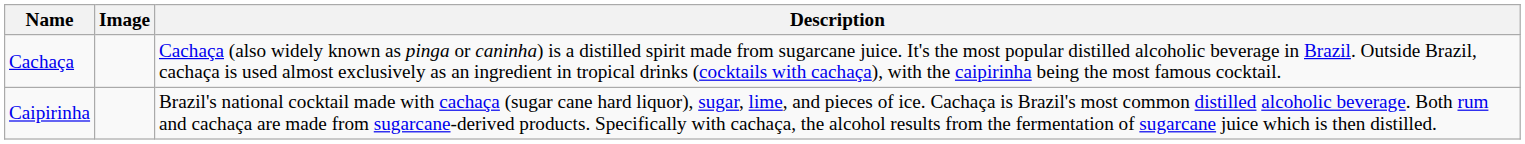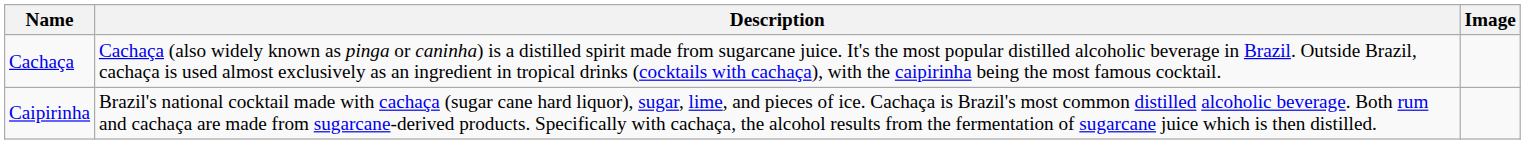 <table class="wikitable sortable" style="width:100%;">
 <tr>
 <th>Name</th>
+<th>Description</th>
 <th class="unsortable">Image</th>
-<th>Description</th>
 </tr>
 <tr>
 <td><a href='#'>Cachaça</a></td>
+<td><a href='#'>Cachaça</a> (also widely known as <em>pinga</em> or <em>caninha</em>) is a distilled spirit made from sugarcane juice. It's the most popular distilled alcoholic beverage in <a href='#'>Brazil</a>. Outside Brazil, cachaça is used almost exclusively as an ingredient in tropical drinks (<a href='#'>cocktails with cachaça</a>), with the <a href='#'>caipirinha</a> being the most famous cocktail.</td>
 <td></td>
-<td><a href='#'>Cachaça</a> (also widely known as <em>pinga</em> or <em>caninha</em>) is a distilled spirit made from sugarcane juice. It's the most popular distilled alcoholic beverage in <a href='#'>Brazil</a>. Outside Brazil, cachaça is used almost exclusively as an ingredient in tropical drinks (<a href='#'>cocktails with cachaça</a>), with the <a href='#'>caipirinha</a> being the most famous cocktail.</td>
 </tr>
 <tr>
 <td><a href='#'>Caipirinha</a></td>
+<td>Brazil's national cocktail made with <a href='#'>cachaça</a> (sugar cane hard liquor), <a href='#'>sugar</a>, <a href='#'>lime</a>, and pieces of ice. Cachaça is Brazil's most common <a href='#'>distilled</a> <a href='#'>alcoholic beverage</a>.  Both <a href='#'>rum</a> and cachaça are made from <a href='#'>sugarcane</a>-derived products. Specifically with cachaça, the alcohol results from the fermentation of <a href='#'>sugarcane</a> juice which is then distilled.</td>
 <td></td>
-<td>Brazil's national cocktail made with <a href='#'>cachaça</a> (sugar cane hard liquor), <a href='#'>sugar</a>, <a href='#'>lime</a>, and pieces of ice. Cachaça is Brazil's most common <a href='#'>distilled</a> <a href='#'>alcoholic beverage</a>.  Both <a href='#'>rum</a> and cachaça are made from <a href='#'>sugarcane</a>-derived products. Specifically with cachaça, the alcohol results from the fermentation of <a href='#'>sugarcane</a> juice which is then distilled.</td>
 </tr>
 </table>
